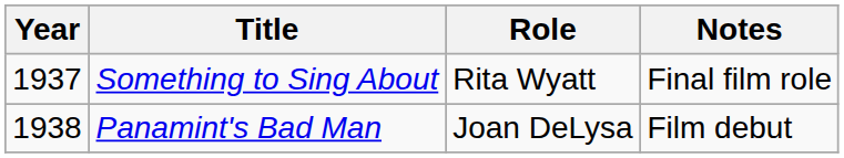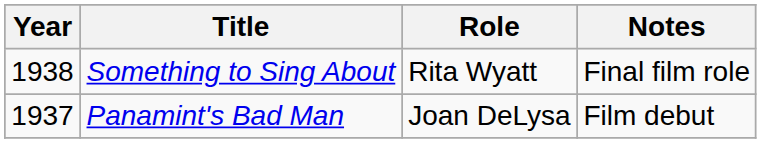 <table class="wikitable sortable">
 <tr>
 <th>Year</th>
 <th>Title</th>
 <th>Role</th>
 <th class="unsortable">Notes</th>
 </tr>
 <tr>
-<td>1937</td>
+<td>1938</td>
 <td><em><a href='#'>Something to Sing About</a></em></td>
 <td>Rita Wyatt</td>
 <td>Final film role</td>
 </tr>
 <tr>
-<td>1938</td>
+<td>1937</td>
 <td><em><a href='#'>Panamint's Bad Man</a></em></td>
 <td>Joan DeLysa</td>
 <td>Film debut</td>
 </tr>
 </table>
